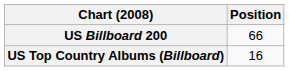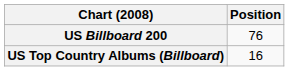 <table class="wikitable plainrowheaders" style="text-align:center;">
 <tr>
 <th scope="col">Chart (2008)</th>
 <th scope="col">Position</th>
 </tr>
 <tr>
 <th scope="row">US <em>Billboard</em> 200</th>
-<td>66</td>
+<td>76</td>
 </tr>
 <tr>
 <th scope="row">US Top Country Albums (<em>Billboard</em>)</th>
 <td>16</td>
 </tr>
 </table>
